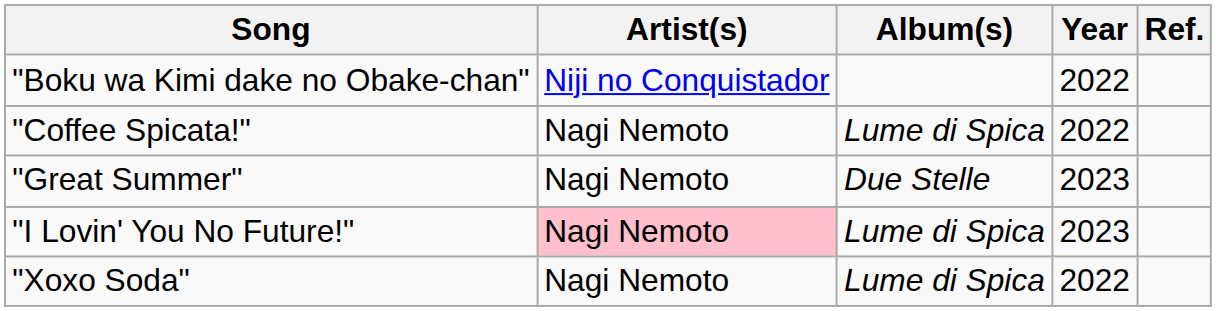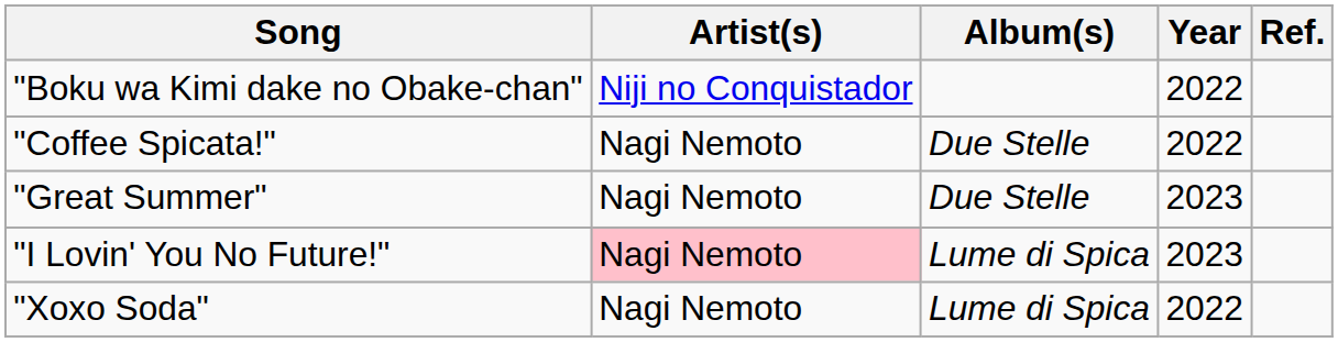 <table class="wikitable sortable">
 <tr>
 <th>Song</th>
 <th>Artist(s)</th>
 <th>Album(s)</th>
 <th>Year</th>
 <th class="unsortable">Ref.</th>
 </tr>
 <tr>
 <td>"Boku wa Kimi dake no Obake-chan"</td>
 <td><a href='#'>Niji no Conquistador</a></td>
 <td></td>
 <td>2022</td>
 <td></td>
 </tr>
 <tr>
 <td>"Coffee Spicata!"</td>
 <td>Nagi Nemoto</td>
-<td><em>Lume di Spica</em></td>
+<td><em>Due Stelle</em></td>
 <td>2022</td>
 <td></td>
 </tr>
 <tr>
 <td>"Great Summer"</td>
 <td>Nagi Nemoto</td>
 <td><em>Due Stelle</em></td>
 <td>2023</td>
 <td></td>
 </tr>
 <tr>
 <td>"I Lovin' You No Future!"</td>
 <td style="background: pink;">Nagi Nemoto</td>
 <td><em>Lume di Spica</em></td>
 <td>2023</td>
 <td></td>
 </tr>
 <tr>
 <td>"Xoxo Soda"</td>
 <td>Nagi Nemoto</td>
 <td><em>Lume di Spica</em></td>
 <td>2022</td>
 <td></td>
 </tr>
 </table>
